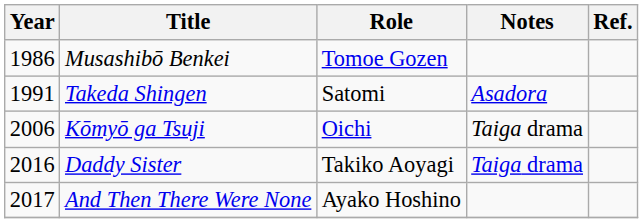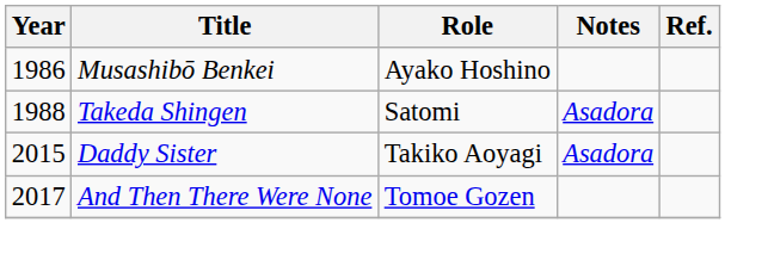 <table class="wikitable">
 <tr>
 <th>Year</th>
 <th>Title</th>
 <th>Role</th>
 <th>Notes</th>
 <th>Ref.</th>
 </tr>
 <tr>
 <td>1986</td>
 <td><em>Musashibō Benkei</em></td>
-<td><a href='#'>Tomoe Gozen</a></td>
+<td>Ayako Hoshino</td>
 <td></td>
 <td></td>
 </tr>
 <tr>
-<td>1991</td>
+<td>1988</td>
 <td><em><a href='#'>Takeda Shingen</a></em></td>
 <td>Satomi</td>
 <td><em><a href='#'>Asadora</a></em></td>
 <td></td>
 </tr>
 <tr>
-<td>2006</td>
-<td><em><a href='#'>Kōmyō ga Tsuji</a></em></td>
-<td><a href='#'>Oichi</a></td>
-<td><em>Taiga</em> drama</td>
-<td></td>
-</tr>
-<tr>
-<td>2016</td>
+<td>2015</td>
 <td><em><a href='#'>Daddy Sister</a></em></td>
 <td>Takiko Aoyagi</td>
-<td><a href='#'><em>Taiga</em> drama</a></td>
+<td><em><a href='#'>Asadora</a></em></td>
 <td></td>
 </tr>
 <tr>
 <td>2017</td>
 <td><em><a href='#'>And Then There Were None</a></em></td>
-<td>Ayako Hoshino</td>
+<td><a href='#'>Tomoe Gozen</a></td>
 <td></td>
 <td></td>
 </tr>
 <tr>
 </tr>
 </table>
